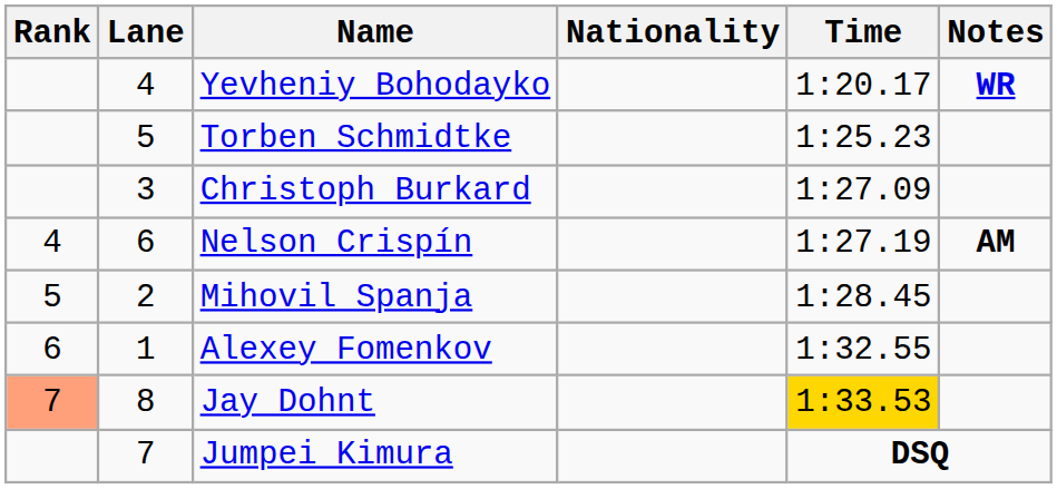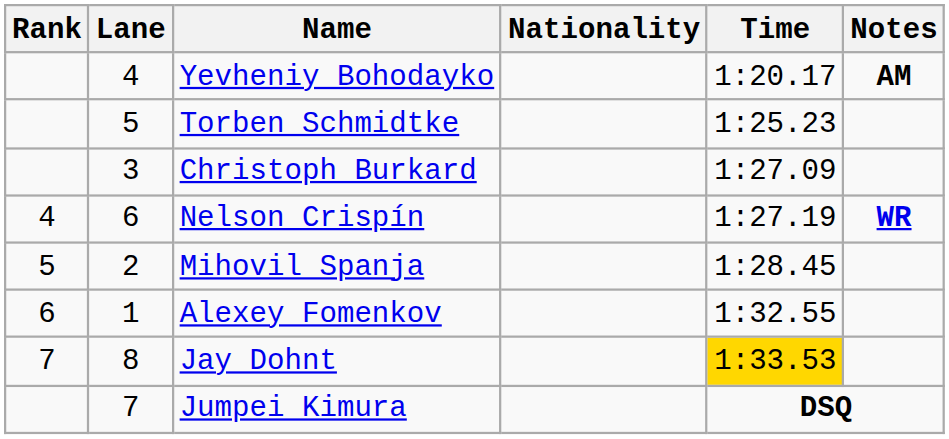 <table class="wikitable">
 <tr>
 <th>Rank</th>
 <th>Lane</th>
 <th>Name</th>
 <th>Nationality</th>
 <th>Time</th>
 <th>Notes</th>
 </tr>
 <tr>
 <td align=center></td>
 <td align=center>4</td>
 <td><a href='#'>Yevheniy Bohodayko</a></td>
 <td></td>
 <td align=center>1:20.17</td>
-<td align=center><strong><a href='#'>WR</a></strong></td>
+<td align=center><strong>AM</strong></td>
 </tr>
 <tr>
 <td align=center></td>
 <td align=center>5</td>
 <td><a href='#'>Torben Schmidtke</a></td>
 <td></td>
 <td align=center>1:25.23</td>
 <td align=center></td>
 </tr>
 <tr>
 <td align=center></td>
 <td align=center>3</td>
 <td><a href='#'>Christoph Burkard</a></td>
 <td></td>
 <td align=center>1:27.09</td>
 <td align=center></td>
 </tr>
 <tr>
 <td align=center>4</td>
 <td align=center>6</td>
 <td><a href='#'>Nelson Crispín</a></td>
 <td></td>
 <td align=center>1:27.19</td>
-<td align=center><strong>AM</strong></td>
+<td align=center><strong><a href='#'>WR</a></strong></td>
 </tr>
 <tr>
 <td align=center>5</td>
 <td align=center>2</td>
 <td><a href='#'>Mihovil Spanja</a></td>
 <td></td>
 <td align=center>1:28.45</td>
 <td align=center></td>
 </tr>
 <tr>
 <td align=center>6</td>
 <td align=center>1</td>
 <td><a href='#'>Alexey Fomenkov</a></td>
 <td></td>
 <td align=center>1:32.55</td>
 <td align=center></td>
 </tr>
 <tr>
-<td align=center style="background: lightsalmon;">7</td>
+<td align=center>7</td>
 <td align=center>8</td>
 <td><a href='#'>Jay Dohnt</a></td>
 <td></td>
 <td align=center style="background: gold;">1:33.53</td>
 <td align=center></td>
 </tr>
 <tr>
 <td align=center></td>
 <td align=center>7</td>
 <td><a href='#'>Jumpei Kimura</a></td>
 <td></td>
 <td colspan=2 align=center><strong>DSQ</strong></td>
 </tr>
 </table>
